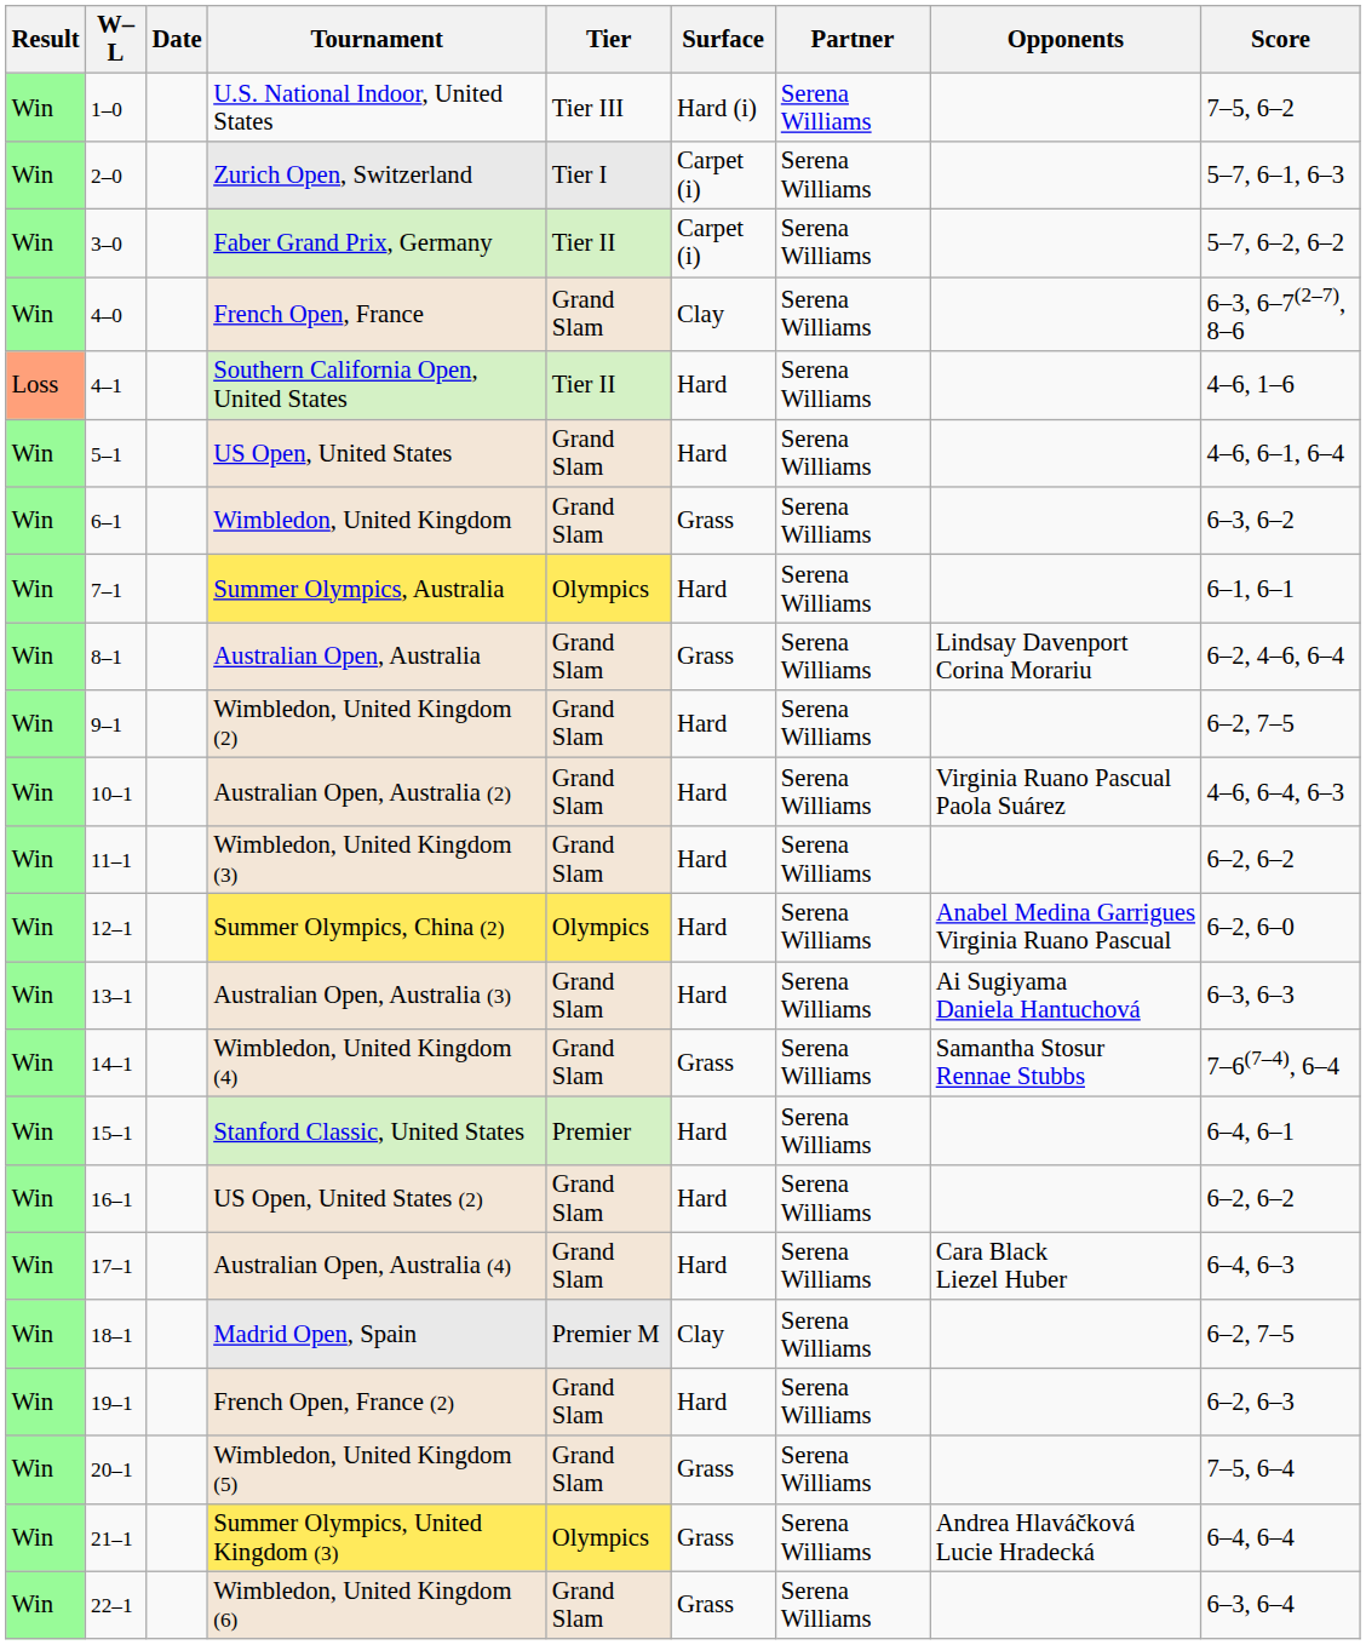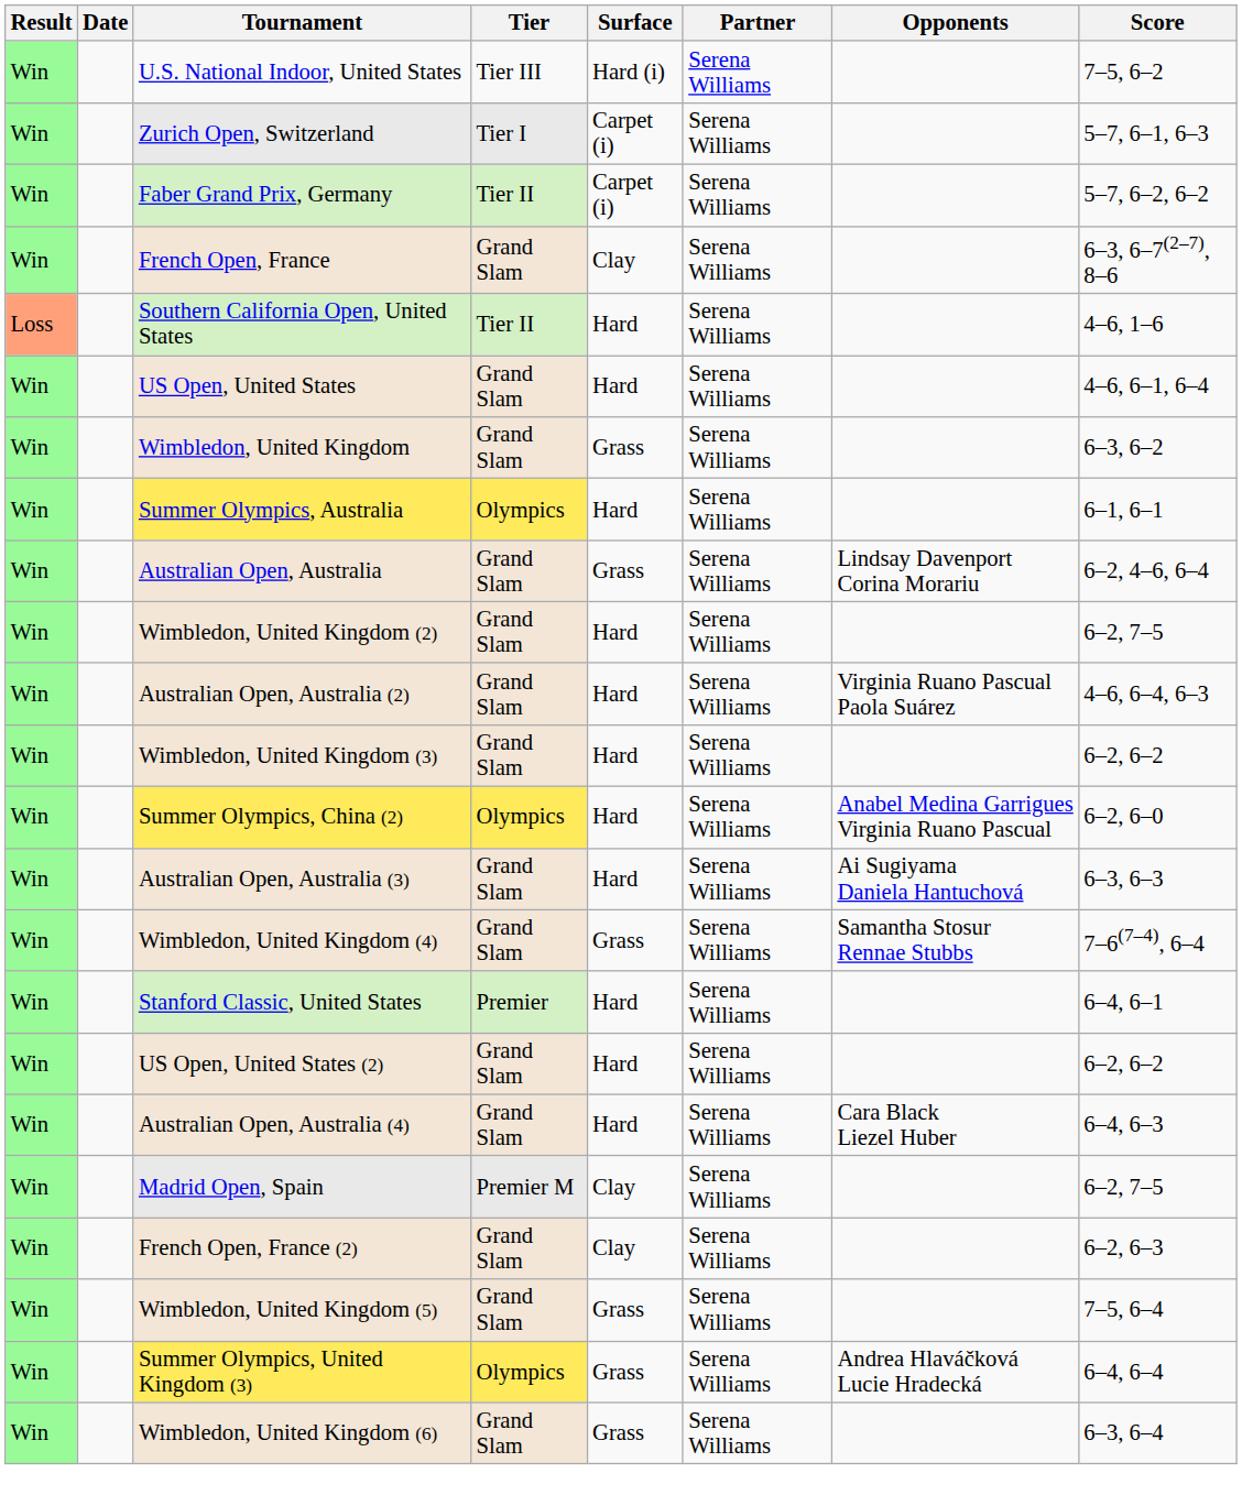 <table class="sortable wikitable">
 <tr>
 <th>Result</th>
-<th class="unsortable">W–L</th>
 <th>Date</th>
 <th>Tournament</th>
 <th>Tier</th>
 <th>Surface</th>
 <th>Partner</th>
 <th>Opponents</th>
 <th class="unsortable">Score</th>
 </tr>
 <tr>
 <td bgcolor=98FB98>Win</td>
-<td><small>1–0</small></td>
 <td><a href='#'></a></td>
 <td><a href='#'>U.S. National Indoor</a>, United States</td>
 <td>Tier III</td>
 <td>Hard (i)</td>
 <td> <a href='#'>Serena Williams</a></td>
 <td></td>
 <td>7–5, 6–2</td>
 </tr>
 <tr>
 <td bgcolor=98FB98>Win</td>
-<td><small>2–0</small></td>
 <td><a href='#'></a></td>
 <td style="background:#E9E9E9;"><a href='#'>Zurich Open</a>, Switzerland</td>
 <td style="background:#E9E9E9;">Tier I</td>
 <td>Carpet (i)</td>
 <td> Serena Williams</td>
 <td></td>
 <td>5–7, 6–1, 6–3</td>
 </tr>
 <tr>
 <td bgcolor=98FB98>Win</td>
-<td><small>3–0</small></td>
 <td><a href='#'></a></td>
 <td style="background:#D4F1C5;"><a href='#'>Faber Grand Prix</a>, Germany</td>
 <td style="background:#D4F1C5;">Tier II</td>
 <td>Carpet (i)</td>
 <td> Serena Williams</td>
 <td></td>
 <td>5–7, 6–2, 6–2</td>
 </tr>
 <tr>
 <td bgcolor=98FB98>Win</td>
-<td><small>4–0</small></td>
 <td><a href='#'></a></td>
 <td style="background:#F3E6D7;"><a href='#'>French Open</a>, France</td>
 <td style="background:#F3E6D7;">Grand Slam</td>
 <td>Clay</td>
 <td> Serena Williams</td>
 <td></td>
 <td>6–3, 6–7<sup>(2–7)</sup>, 8–6</td>
 </tr>
 <tr>
 <td bgcolor=ffa07a>Loss</td>
-<td><small>4–1</small></td>
 <td><a href='#'></a></td>
 <td style="background:#D4F1C5;"><a href='#'>Southern California Open</a>, United States</td>
 <td style="background:#D4F1C5;">Tier II</td>
 <td>Hard</td>
 <td> Serena Williams</td>
 <td></td>
 <td>4–6, 1–6</td>
 </tr>
 <tr>
 <td bgcolor=98FB98>Win</td>
-<td><small>5–1</small></td>
 <td><a href='#'></a></td>
 <td style="background:#F3E6D7;"><a href='#'>US Open</a>, United States</td>
 <td style="background:#F3E6D7;">Grand Slam</td>
 <td>Hard</td>
 <td> Serena Williams</td>
 <td></td>
 <td>4–6, 6–1, 6–4</td>
 </tr>
 <tr>
 <td bgcolor=98FB98>Win</td>
-<td><small>6–1</small></td>
 <td><a href='#'></a></td>
 <td style="background:#F3E6D7;"><a href='#'>Wimbledon</a>, United Kingdom</td>
 <td style="background:#F3E6D7;">Grand Slam</td>
 <td>Grass</td>
 <td> Serena Williams</td>
 <td></td>
 <td>6–3, 6–2</td>
 </tr>
 <tr>
 <td bgcolor=98FB98>Win</td>
-<td><small>7–1</small></td>
 <td><a href='#'></a></td>
 <td style="background:#FFEA5C;"><a href='#'>Summer Olympics</a>, Australia</td>
 <td style="background:#FFEA5C;">Olympics</td>
 <td>Hard</td>
 <td> Serena Williams</td>
 <td></td>
 <td>6–1, 6–1</td>
 </tr>
 <tr>
 <td bgcolor=98FB98>Win</td>
-<td><small>8–1</small></td>
 <td><a href='#'></a></td>
 <td style="background:#F3E6D7;"><a href='#'>Australian Open</a>, Australia</td>
 <td style="background:#F3E6D7;">Grand Slam</td>
 <td>Grass</td>
 <td> Serena Williams</td>
 <td> Lindsay Davenport<br> Corina Morariu</td>
 <td>6–2, 4–6, 6–4</td>
 </tr>
 <tr>
 <td bgcolor=98FB98>Win</td>
-<td><small>9–1</small></td>
 <td><a href='#'></a></td>
 <td style="background:#F3E6D7;">Wimbledon, United Kingdom <small>(2)</small></td>
 <td style="background:#F3E6D7;">Grand Slam</td>
 <td>Hard</td>
 <td> Serena Williams</td>
 <td></td>
 <td>6–2, 7–5</td>
 </tr>
 <tr>
 <td bgcolor=98FB98>Win</td>
-<td><small>10–1</small></td>
 <td><a href='#'></a></td>
 <td style="background:#F3E6D7;">Australian Open, Australia <small>(2)</small></td>
 <td style="background:#F3E6D7;">Grand Slam</td>
 <td>Hard</td>
 <td> Serena Williams</td>
 <td> Virginia Ruano Pascual<br> Paola Suárez</td>
 <td>4–6, 6–4, 6–3</td>
 </tr>
 <tr>
 <td bgcolor=98FB98>Win</td>
-<td><small>11–1</small></td>
 <td><a href='#'></a></td>
 <td style="background:#F3E6D7;">Wimbledon, United Kingdom <small>(3)</small></td>
 <td style="background:#F3E6D7;">Grand Slam</td>
 <td>Hard</td>
 <td> Serena Williams</td>
 <td></td>
 <td>6–2, 6–2</td>
 </tr>
 <tr>
 <td bgcolor=98FB98>Win</td>
-<td><small>12–1</small></td>
 <td><a href='#'></a></td>
 <td style="background:#FFEA5C;">Summer Olympics, China <small>(2)</small></td>
 <td style="background:#FFEA5C;">Olympics</td>
 <td>Hard</td>
 <td> Serena Williams</td>
 <td nowrap> <a href='#'>Anabel Medina Garrigues</a><br> Virginia Ruano Pascual</td>
 <td>6–2, 6–0</td>
 </tr>
 <tr>
 <td bgcolor=98FB98>Win</td>
-<td><small>13–1</small></td>
 <td><a href='#'></a></td>
 <td style="background:#F3E6D7;">Australian Open, Australia <small>(3)</small></td>
 <td style="background:#F3E6D7;">Grand Slam</td>
 <td>Hard</td>
 <td> Serena Williams</td>
 <td> Ai Sugiyama<br> <a href='#'>Daniela Hantuchová</a></td>
 <td>6–3, 6–3</td>
 </tr>
 <tr>
 <td bgcolor=98FB98>Win</td>
-<td><small>14–1</small></td>
 <td><a href='#'></a></td>
 <td style="background:#F3E6D7;">Wimbledon, United Kingdom <small>(4)</small></td>
 <td style="background:#F3E6D7;">Grand Slam</td>
 <td>Grass</td>
 <td> Serena Williams</td>
 <td> Samantha Stosur<br> <a href='#'>Rennae Stubbs</a></td>
 <td>7–6<sup>(7–4)</sup>, 6–4</td>
 </tr>
 <tr>
 <td bgcolor=98FB98>Win</td>
-<td><small>15–1</small></td>
 <td><a href='#'></a></td>
 <td style="background:#D4F1C5;"><a href='#'>Stanford Classic</a>, United States</td>
 <td style="background:#D4F1C5;">Premier</td>
 <td>Hard</td>
 <td> Serena Williams</td>
 <td></td>
 <td>6–4, 6–1</td>
 </tr>
 <tr>
 <td bgcolor=98FB98>Win</td>
-<td><small>16–1</small></td>
 <td><a href='#'></a></td>
 <td style="background:#F3E6D7;">US Open, United States <small>(2)</small></td>
 <td style="background:#F3E6D7;">Grand Slam</td>
 <td>Hard</td>
 <td> Serena Williams</td>
 <td></td>
 <td>6–2, 6–2</td>
 </tr>
 <tr>
 <td bgcolor=98FB98>Win</td>
-<td><small>17–1</small></td>
 <td><a href='#'></a></td>
 <td style="background:#F3E6D7;">Australian Open, Australia <small>(4)</small></td>
 <td style="background:#F3E6D7;">Grand Slam</td>
 <td>Hard</td>
 <td> Serena Williams</td>
 <td> Cara Black<br> Liezel Huber</td>
 <td>6–4, 6–3</td>
 </tr>
 <tr>
 <td bgcolor=98FB98>Win</td>
-<td><small>18–1</small></td>
 <td><a href='#'></a></td>
 <td style="background:#E9E9E9;"><a href='#'>Madrid Open</a>, Spain</td>
 <td style="background:#E9E9E9;">Premier M</td>
 <td>Clay</td>
 <td> Serena Williams</td>
 <td></td>
 <td>6–2, 7–5</td>
 </tr>
 <tr>
 <td bgcolor=98FB98>Win</td>
-<td><small>19–1</small></td>
 <td><a href='#'></a></td>
 <td style="background:#F3E6D7;">French Open, France <small>(2)</small></td>
 <td style="background:#F3E6D7;">Grand Slam</td>
-<td>Hard</td>
+<td>Clay</td>
 <td> Serena Williams</td>
 <td></td>
 <td>6–2, 6–3</td>
 </tr>
 <tr>
 <td bgcolor=98FB98>Win</td>
-<td><small>20–1</small></td>
 <td><a href='#'></a></td>
 <td style="background:#F3E6D7;">Wimbledon, United Kingdom <small>(5)</small></td>
 <td style="background:#F3E6D7;">Grand Slam</td>
 <td>Grass</td>
 <td> Serena Williams</td>
 <td></td>
 <td>7–5, 6–4</td>
 </tr>
 <tr>
 <td bgcolor=98FB98>Win</td>
-<td><small>21–1</small></td>
 <td><a href='#'></a></td>
 <td style="background:#FFEA5C;">Summer Olympics, United Kingdom <small>(3)</small></td>
 <td style="background:#FFEA5C;">Olympics</td>
 <td>Grass</td>
 <td> Serena Williams</td>
 <td> Andrea Hlaváčková<br> Lucie Hradecká</td>
 <td>6–4, 6–4</td>
 </tr>
 <tr>
 <td bgcolor=98FB98>Win</td>
-<td><small>22–1</small></td>
 <td><a href='#'></a></td>
 <td style="background:#F3E6D7;">Wimbledon, United Kingdom <small>(6)</small></td>
 <td style="background:#F3E6D7;">Grand Slam</td>
 <td>Grass</td>
 <td> Serena Williams</td>
 <td></td>
 <td>6–3, 6–4</td>
 </tr>
 </table>
